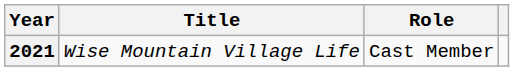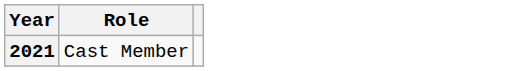 <table class="wikitable sortable plainrowheaders">
 <tr>
 <th scope="col">Year</th>
-<th scope="col">Title</th>
 <th scope="col">Role</th>
 <th scope="col" class="unsortable"></th>
 </tr>
 <tr>
 <th scope="row">2021</th>
-<td><em>Wise Mountain Village Life</em></td>
 <td>Cast Member</td>
 <td></td>
 </tr>
 </table>
